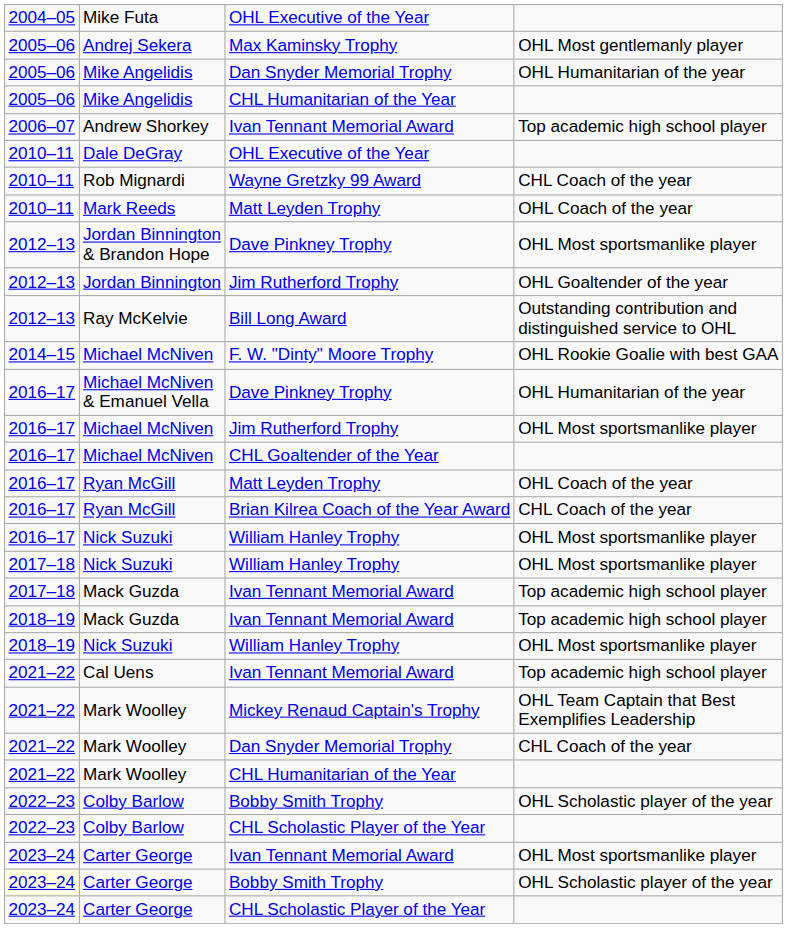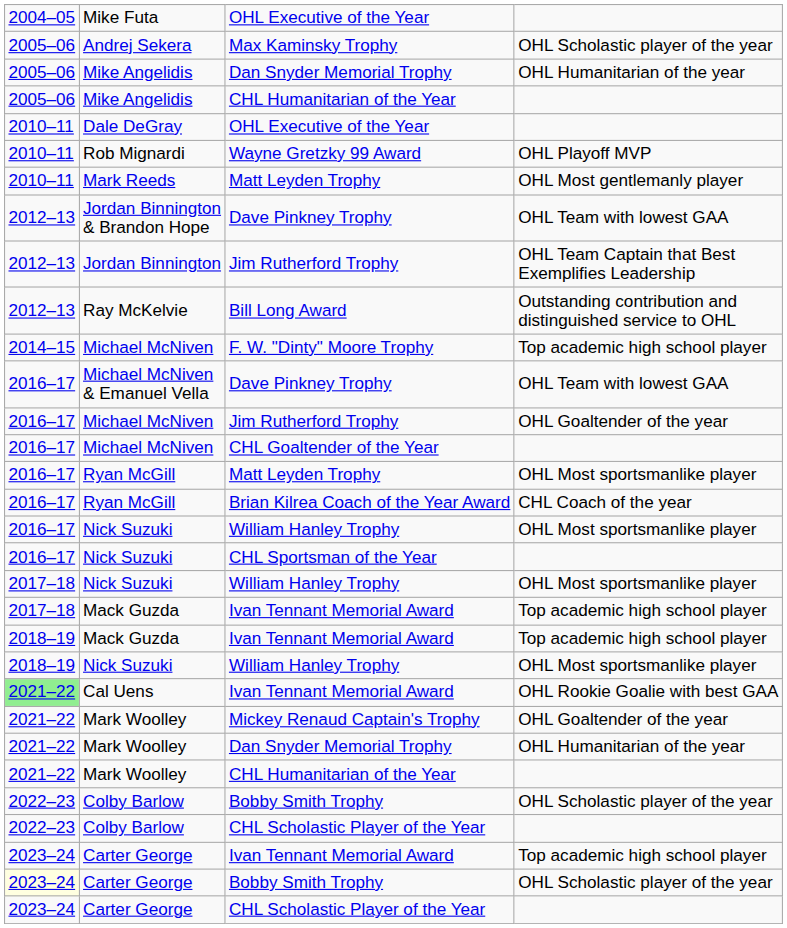 <table class="wikitable">
 <tr>
 <td><a href='#'>2004–05</a></td>
 <td>Mike Futa</td>
 <td><a href='#'>OHL Executive of the Year</a></td>
 <td></td>
 </tr>
 <tr>
 <td><a href='#'>2005–06</a></td>
 <td><a href='#'>Andrej Sekera</a></td>
 <td><a href='#'>Max Kaminsky Trophy</a></td>
-<td>OHL Most gentlemanly player</td>
+<td>OHL Scholastic player of the year</td>
 </tr>
 <tr>
 <td><a href='#'>2005–06</a></td>
 <td><a href='#'>Mike Angelidis</a></td>
 <td><a href='#'>Dan Snyder Memorial Trophy</a></td>
 <td>OHL Humanitarian of the year</td>
 </tr>
 <tr>
 <td><a href='#'>2005–06</a></td>
 <td><a href='#'>Mike Angelidis</a></td>
 <td><a href='#'>CHL Humanitarian of the Year</a></td>
 <td></td>
 </tr>
 <tr>
-<td><a href='#'>2006–07</a></td>
-<td>Andrew Shorkey</td>
-<td><a href='#'>Ivan Tennant Memorial Award</a></td>
-<td>Top academic high school player</td>
-</tr>
-<tr>
 <td><a href='#'>2010–11</a></td>
 <td><a href='#'>Dale DeGray</a></td>
 <td><a href='#'>OHL Executive of the Year</a></td>
 <td></td>
 </tr>
 <tr>
 <td><a href='#'>2010–11</a></td>
 <td>Rob Mignardi</td>
 <td><a href='#'>Wayne Gretzky 99 Award</a></td>
-<td>CHL Coach of the year</td>
+<td>OHL Playoff MVP</td>
 </tr>
 <tr>
 <td><a href='#'>2010–11</a></td>
 <td><a href='#'>Mark Reeds</a></td>
 <td><a href='#'>Matt Leyden Trophy</a></td>
-<td>OHL Coach of the year</td>
+<td>OHL Most gentlemanly player</td>
 </tr>
 <tr>
 <td><a href='#'>2012–13</a></td>
 <td><a href='#'>Jordan Binnington</a><br>& Brandon Hope</td>
 <td><a href='#'>Dave Pinkney Trophy</a></td>
-<td>OHL Most sportsmanlike player</td>
+<td>OHL Team with lowest GAA</td>
 </tr>
 <tr>
 <td><a href='#'>2012–13</a></td>
 <td><a href='#'>Jordan Binnington</a></td>
 <td><a href='#'>Jim Rutherford Trophy</a></td>
-<td>OHL Goaltender of the year</td>
+<td>OHL Team Captain that Best<br>Exemplifies Leadership</td>
 </tr>
 <tr>
 <td><a href='#'>2012–13</a></td>
 <td>Ray McKelvie</td>
 <td><a href='#'>Bill Long Award</a></td>
 <td>Outstanding contribution and<br>distinguished service to OHL</td>
 </tr>
 <tr>
 <td><a href='#'>2014–15</a></td>
 <td><a href='#'>Michael McNiven</a></td>
 <td><a href='#'>F. W. "Dinty" Moore Trophy</a></td>
-<td>OHL Rookie Goalie with best GAA</td>
+<td>Top academic high school player</td>
 </tr>
 <tr>
 <td><a href='#'>2016–17</a></td>
 <td><a href='#'>Michael McNiven</a><br>& Emanuel Vella</td>
 <td><a href='#'>Dave Pinkney Trophy</a></td>
-<td>OHL Humanitarian of the year</td>
+<td>OHL Team with lowest GAA</td>
 </tr>
 <tr>
 <td><a href='#'>2016–17</a></td>
 <td><a href='#'>Michael McNiven</a></td>
 <td><a href='#'>Jim Rutherford Trophy</a></td>
-<td>OHL Most sportsmanlike player</td>
+<td>OHL Goaltender of the year</td>
 </tr>
 <tr>
 <td><a href='#'>2016–17</a></td>
 <td><a href='#'>Michael McNiven</a></td>
 <td><a href='#'>CHL Goaltender of the Year</a></td>
 <td></td>
 </tr>
 <tr>
 <td><a href='#'>2016–17</a></td>
 <td><a href='#'>Ryan McGill</a></td>
 <td><a href='#'>Matt Leyden Trophy</a></td>
-<td>OHL Coach of the year</td>
+<td>OHL Most sportsmanlike player</td>
 </tr>
 <tr>
 <td><a href='#'>2016–17</a></td>
 <td><a href='#'>Ryan McGill</a></td>
 <td><a href='#'>Brian Kilrea Coach of the Year Award</a></td>
 <td>CHL Coach of the year</td>
 </tr>
 <tr>
 <td><a href='#'>2016–17</a></td>
 <td><a href='#'>Nick Suzuki</a></td>
 <td><a href='#'>William Hanley Trophy</a></td>
 <td>OHL Most sportsmanlike player</td>
+</tr>
+<tr>
+<td><a href='#'>2016–17</a></td>
+<td><a href='#'>Nick Suzuki</a></td>
+<td><a href='#'>CHL Sportsman of the Year</a></td>
+<td></td>
 </tr>
 <tr>
 <td><a href='#'>2017–18</a></td>
 <td><a href='#'>Nick Suzuki</a></td>
 <td><a href='#'>William Hanley Trophy</a></td>
 <td>OHL Most sportsmanlike player</td>
 </tr>
 <tr>
 <td><a href='#'>2017–18</a></td>
 <td>Mack Guzda</td>
 <td><a href='#'>Ivan Tennant Memorial Award</a></td>
 <td>Top academic high school player</td>
 </tr>
 <tr>
 <td><a href='#'>2018–19</a></td>
 <td>Mack Guzda</td>
 <td><a href='#'>Ivan Tennant Memorial Award</a></td>
 <td>Top academic high school player</td>
 </tr>
 <tr>
 <td><a href='#'>2018–19</a></td>
 <td><a href='#'>Nick Suzuki</a></td>
 <td><a href='#'>William Hanley Trophy</a></td>
 <td>OHL Most sportsmanlike player</td>
 </tr>
 <tr>
-<td><a href='#'>2021–22</a></td>
+<td style="background: lightgreen;"><a href='#'>2021–22</a></td>
 <td>Cal Uens</td>
 <td><a href='#'>Ivan Tennant Memorial Award</a></td>
-<td>Top academic high school player</td>
+<td>OHL Rookie Goalie with best GAA</td>
 </tr>
 <tr>
 <td><a href='#'>2021–22</a></td>
 <td>Mark Woolley</td>
 <td><a href='#'>Mickey Renaud Captain's Trophy</a></td>
-<td>OHL Team Captain that Best<br>Exemplifies Leadership</td>
+<td>OHL Goaltender of the year</td>
 </tr>
 <tr>
 <td><a href='#'>2021–22</a></td>
 <td>Mark Woolley</td>
 <td><a href='#'>Dan Snyder Memorial Trophy</a></td>
-<td>CHL Coach of the year</td>
+<td>OHL Humanitarian of the year</td>
 </tr>
 <tr>
 <td><a href='#'>2021–22</a></td>
 <td>Mark Woolley</td>
 <td><a href='#'>CHL Humanitarian of the Year</a></td>
 <td></td>
 </tr>
 <tr>
 <td><a href='#'>2022–23</a></td>
 <td><a href='#'>Colby Barlow</a></td>
 <td><a href='#'>Bobby Smith Trophy</a></td>
 <td>OHL Scholastic player of the year</td>
 </tr>
 <tr>
 <td><a href='#'>2022–23</a></td>
 <td><a href='#'>Colby Barlow</a></td>
 <td><a href='#'>CHL Scholastic Player of the Year</a></td>
 <td></td>
 </tr>
 <tr>
 <td><a href='#'>2023–24</a></td>
 <td><a href='#'>Carter George</a></td>
 <td><a href='#'>Ivan Tennant Memorial Award</a></td>
-<td>OHL Most sportsmanlike player</td>
+<td>Top academic high school player</td>
 </tr>
 <tr>
 <td style="background: lightyellow;"><a href='#'>2023–24</a></td>
 <td><a href='#'>Carter George</a></td>
 <td><a href='#'>Bobby Smith Trophy</a></td>
 <td>OHL Scholastic player of the year</td>
 </tr>
 <tr>
 <td><a href='#'>2023–24</a></td>
 <td><a href='#'>Carter George</a></td>
 <td><a href='#'>CHL Scholastic Player of the Year</a></td>
 <td></td>
 </tr>
 </table>
